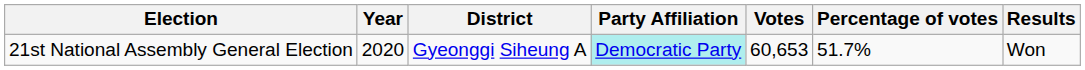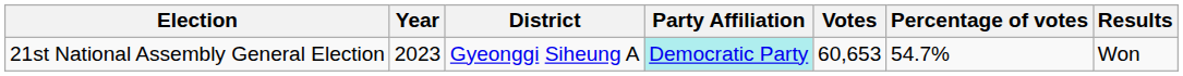 <table class="wikitable">
 <tr>
 <th>Election</th>
 <th>Year</th>
 <th>District</th>
 <th>Party Affiliation</th>
 <th>Votes</th>
 <th>Percentage of votes</th>
 <th>Results</th>
 </tr>
 <tr>
 <td>21st National Assembly General Election</td>
-<td>2020</td>
+<td>2023</td>
 <td><a href='#'>Gyeonggi</a> <a href='#'>Siheung</a> A</td>
 <td style="background: paleturquoise;"><a href='#'>Democratic Party</a></td>
 <td>60,653</td>
-<td>51.7%</td>
+<td>54.7%</td>
 <td>Won</td>
 </tr>
 </table>
